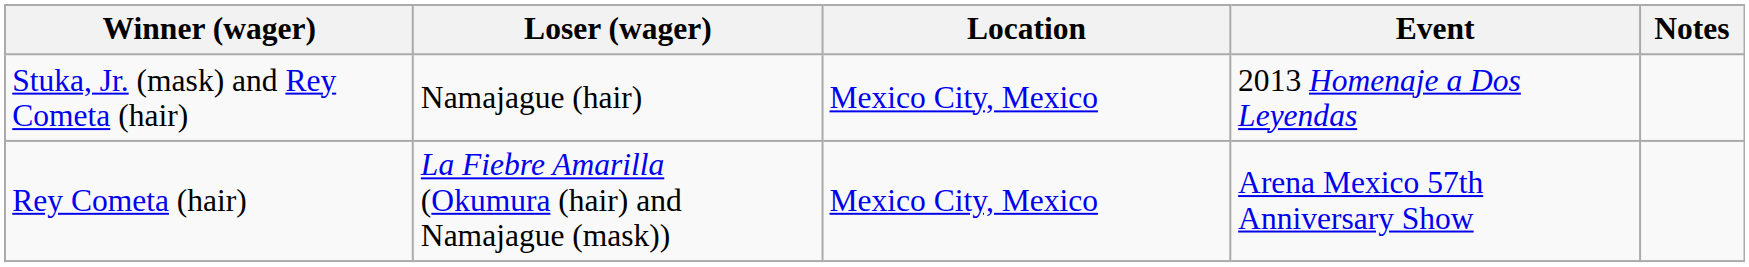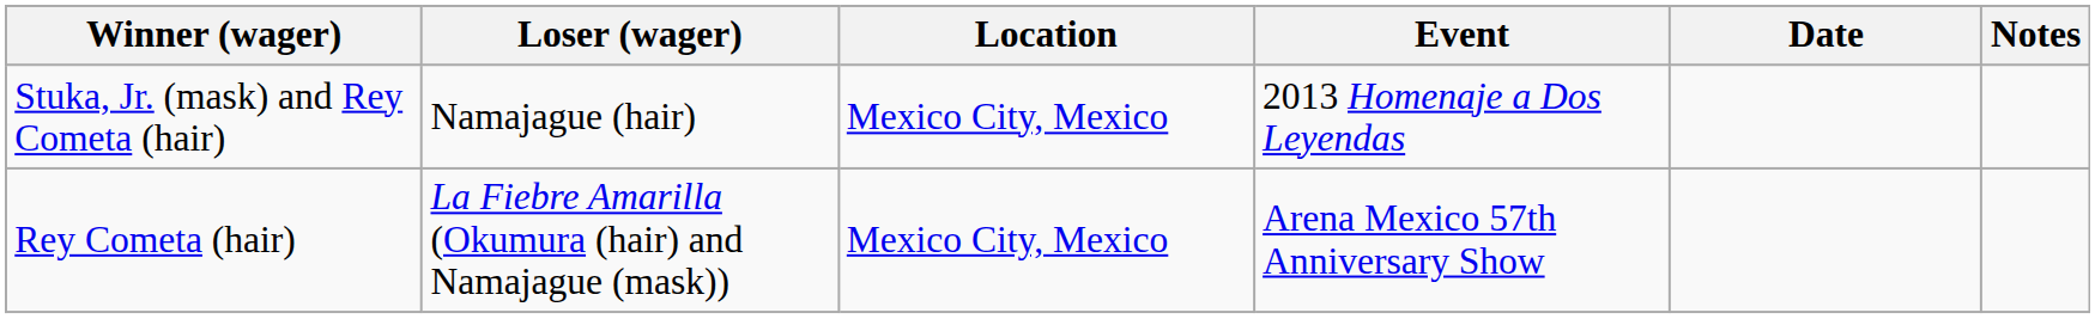 <table class="wikitable" width=100%>
 <tr>
 <th width=20%>Winner (wager)</th>
 <th width=20%>Loser (wager)</th>
 <th width=20%>Location</th>
 <th width=20%>Event</th>
+<th width=15%>Date</th>
 <th width=5%>Notes</th>
 </tr>
 <tr>
 <td><a href='#'>Stuka, Jr.</a> (mask) and <a href='#'>Rey Cometa</a> (hair)</td>
 <td>Namajague (hair)</td>
 <td><a href='#'>Mexico City, Mexico</a></td>
 <td>2013 <em><a href='#'>Homenaje a Dos Leyendas</a></em></td>
 <td></td>
+<td></td>
 </tr>
 <tr>
 <td><a href='#'>Rey Cometa</a> (hair)</td>
 <td><em><a href='#'>La Fiebre Amarilla</a></em><br>(<a href='#'>Okumura</a> (hair) and Namajague (mask))</td>
 <td><a href='#'>Mexico City, Mexico</a></td>
 <td><a href='#'>Arena Mexico 57th Anniversary Show</a></td>
 <td></td>
+<td></td>
 </tr>
 </table>
